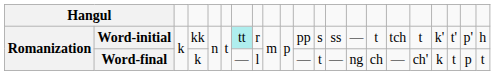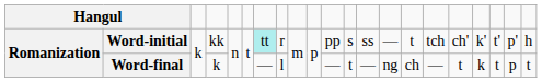 <table class="wikitable" style="text-align:center">
 <tr>
 <th colspan="2">Hangul</th>
 <td></td>
 <td></td>
 <td></td>
 <td></td>
 <td></td>
 <td></td>
 <td></td>
 <td></td>
 <td></td>
 <td></td>
 <td></td>
 <td></td>
 <td></td>
 <td></td>
 <td></td>
 <td></td>
 <td></td>
 <td></td>
 <td></td>
 </tr>
 <tr>
 <th rowspan="2">Romanization</th>
 <th>Word-initial</th>
 <td rowspan="2">k</td>
 <td>kk</td>
 <td rowspan="2">n</td>
 <td rowspan="2">t</td>
 <td style="background: paleturquoise;">tt</td>
 <td>r</td>
 <td rowspan="2">m</td>
 <td rowspan="2">p</td>
 <td>pp</td>
 <td>s</td>
 <td>ss</td>
 <td>—</td>
 <td>t</td>
 <td>tch</td>
-<td>t</td>
+<td>ch'</td>
 <td>k'</td>
 <td>t'</td>
 <td>p'</td>
 <td>h</td>
 </tr>
 <tr>
 <th>Word-final</th>
 <td>k</td>
 <td>—</td>
 <td>l</td>
 <td>—</td>
 <td>t</td>
 <td>—</td>
 <td>ng</td>
 <td>ch</td>
 <td>—</td>
-<td>ch'</td>
+<td>t</td>
 <td>k</td>
 <td>t</td>
 <td>p</td>
 <td>t</td>
 </tr>
 </table>
